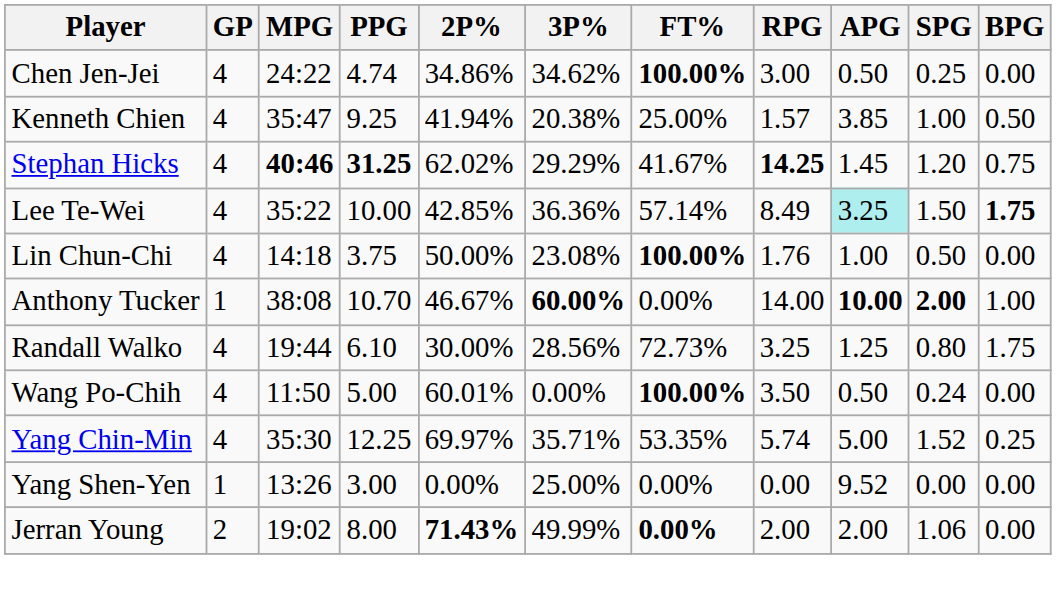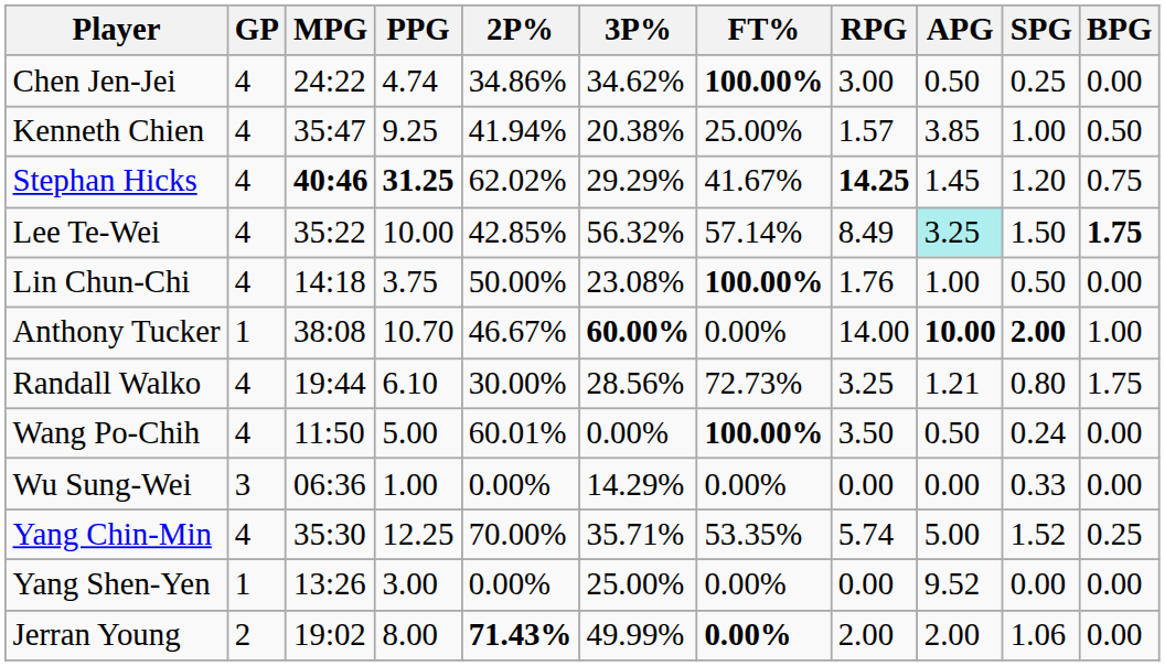 <table class="wikitable">
 <tr>
 <th>Player</th>
 <th>GP</th>
 <th>MPG</th>
 <th>PPG</th>
 <th>2P%</th>
 <th>3P%</th>
 <th>FT%</th>
 <th>RPG</th>
 <th>APG</th>
 <th>SPG</th>
 <th>BPG</th>
 </tr>
 <tr>
 <td>Chen Jen-Jei</td>
 <td>4</td>
 <td>24:22</td>
 <td>4.74</td>
 <td>34.86%</td>
 <td>34.62%</td>
 <td><strong>100.00%</strong></td>
 <td>3.00</td>
 <td>0.50</td>
 <td>0.25</td>
 <td>0.00</td>
 </tr>
 <tr>
 <td>Kenneth Chien</td>
 <td>4</td>
 <td>35:47</td>
 <td>9.25</td>
 <td>41.94%</td>
 <td>20.38%</td>
 <td>25.00%</td>
 <td>1.57</td>
 <td>3.85</td>
 <td>1.00</td>
 <td>0.50</td>
 </tr>
 <tr>
 <td><a href='#'>Stephan Hicks</a></td>
 <td>4</td>
 <td><strong>40:46</strong></td>
 <td><strong>31.25</strong></td>
 <td>62.02%</td>
 <td>29.29%</td>
 <td>41.67%</td>
 <td><strong>14.25</strong></td>
 <td>1.45</td>
 <td>1.20</td>
 <td>0.75</td>
 </tr>
 <tr>
 <td>Lee Te-Wei</td>
 <td>4</td>
 <td>35:22</td>
 <td>10.00</td>
 <td>42.85%</td>
-<td>36.36%</td>
+<td>56.32%</td>
 <td>57.14%</td>
 <td>8.49</td>
 <td style="background: paleturquoise;">3.25</td>
 <td>1.50</td>
 <td><strong>1.75</strong></td>
 </tr>
 <tr>
 <td>Lin Chun-Chi</td>
 <td>4</td>
 <td>14:18</td>
 <td>3.75</td>
 <td>50.00%</td>
 <td>23.08%</td>
 <td><strong>100.00%</strong></td>
 <td>1.76</td>
 <td>1.00</td>
 <td>0.50</td>
 <td>0.00</td>
 </tr>
 <tr>
 <td>Anthony Tucker</td>
 <td>1</td>
 <td>38:08</td>
 <td>10.70</td>
 <td>46.67%</td>
 <td><strong>60.00%</strong></td>
 <td>0.00%</td>
 <td>14.00</td>
 <td><strong>10.00</strong></td>
 <td><strong>2.00</strong></td>
 <td>1.00</td>
 </tr>
 <tr>
 <td>Randall Walko</td>
 <td>4</td>
 <td>19:44</td>
 <td>6.10</td>
 <td>30.00%</td>
 <td>28.56%</td>
 <td>72.73%</td>
 <td>3.25</td>
-<td>1.25</td>
+<td>1.21</td>
 <td>0.80</td>
 <td>1.75</td>
 </tr>
 <tr>
 <td>Wang Po-Chih</td>
 <td>4</td>
 <td>11:50</td>
 <td>5.00</td>
 <td>60.01%</td>
 <td>0.00%</td>
 <td><strong>100.00%</strong></td>
 <td>3.50</td>
 <td>0.50</td>
 <td>0.24</td>
 <td>0.00</td>
 </tr>
 <tr>
+<td>Wu Sung-Wei</td>
+<td>3</td>
+<td>06:36</td>
+<td>1.00</td>
+<td>0.00%</td>
+<td>14.29%</td>
+<td>0.00%</td>
+<td>0.00</td>
+<td>0.00</td>
+<td>0.33</td>
+<td>0.00</td>
+</tr>
+<tr>
 <td><a href='#'>Yang Chin-Min</a></td>
 <td>4</td>
 <td>35:30</td>
 <td>12.25</td>
-<td>69.97%</td>
+<td>70.00%</td>
 <td>35.71%</td>
 <td>53.35%</td>
 <td>5.74</td>
 <td>5.00</td>
 <td>1.52</td>
 <td>0.25</td>
 </tr>
 <tr>
 <td>Yang Shen-Yen</td>
 <td>1</td>
 <td>13:26</td>
 <td>3.00</td>
 <td>0.00%</td>
 <td>25.00%</td>
 <td>0.00%</td>
 <td>0.00</td>
 <td>9.52</td>
 <td>0.00</td>
 <td>0.00</td>
 </tr>
 <tr>
 <td>Jerran Young</td>
 <td>2</td>
 <td>19:02</td>
 <td>8.00</td>
 <td><strong>71.43%</strong></td>
 <td>49.99%</td>
 <td><strong>0.00%</strong></td>
 <td>2.00</td>
 <td>2.00</td>
 <td>1.06</td>
 <td>0.00</td>
 </tr>
 </table>
